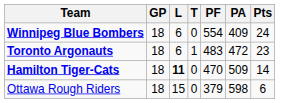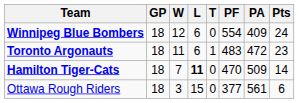 <table class="wikitable">
 <tr>
 <th>Team</th>
 <th>GP</th>
+<th>W</th>
 <th>L</th>
 <th>T</th>
 <th>PF</th>
 <th>PA</th>
 <th>Pts</th>
 </tr>
 <tr align="center">
 <td align="left"><strong><a href='#'>Winnipeg Blue Bombers</a></strong></td>
 <td>18</td>
+<td>12</td>
 <td>6</td>
 <td>0</td>
 <td>554</td>
 <td>409</td>
 <td>24</td>
 </tr>
 <tr align="center">
 <td align="left"><strong><a href='#'>Toronto Argonauts</a></strong></td>
 <td>18</td>
+<td>11</td>
 <td>6</td>
 <td>1</td>
 <td>483</td>
 <td>472</td>
 <td>23</td>
 </tr>
 <tr align="center">
 <td align="left"><strong><a href='#'>Hamilton Tiger-Cats</a></strong></td>
 <td>18</td>
+<td>7</td>
 <td><strong>11</strong></td>
 <td>0</td>
 <td>470</td>
 <td>509</td>
 <td>14</td>
 </tr>
 <tr align="center">
 <td align="left"><a href='#'>Ottawa Rough Riders</a></td>
 <td>18</td>
+<td>3</td>
 <td>15</td>
 <td>0</td>
-<td>379</td>
-<td>598</td>
+<td>377</td>
+<td>561</td>
 <td>6</td>
 </tr>
 </table>
